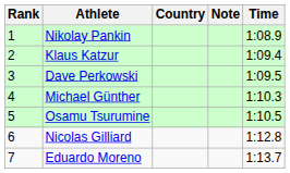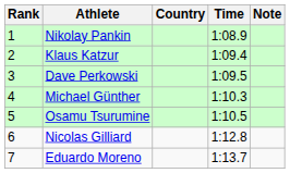 <table class="wikitable sortable">
 <tr>
 <th>Rank</th>
 <th>Athlete</th>
 <th>Country</th>
+<th>Time</th>
 <th>Note</th>
-<th>Time</th>
 </tr>
 <tr bgcolor=#CCFFCC>
 <td>1</td>
 <td><a href='#'>Nikolay Pankin</a></td>
 <td></td>
+<td>1:08.9</td>
 <td></td>
-<td>1:08.9</td>
 </tr>
 <tr bgcolor=#CCFFCC>
 <td>2</td>
 <td><a href='#'>Klaus Katzur</a></td>
 <td></td>
+<td>1:09.4</td>
 <td></td>
-<td>1:09.4</td>
 </tr>
 <tr bgcolor=#CCFFCC>
 <td>3</td>
 <td><a href='#'>Dave Perkowski</a></td>
 <td></td>
+<td>1:09.5</td>
 <td></td>
-<td>1:09.5</td>
 </tr>
 <tr bgcolor=#CCFFCC>
 <td>4</td>
 <td><a href='#'>Michael Günther</a></td>
 <td></td>
+<td>1:10.3</td>
 <td></td>
-<td>1:10.3</td>
 </tr>
 <tr bgcolor=#CCFFCC>
 <td>5</td>
 <td><a href='#'>Osamu Tsurumine</a></td>
 <td></td>
+<td>1:10.5</td>
 <td></td>
-<td>1:10.5</td>
 </tr>
 <tr>
 <td>6</td>
 <td><a href='#'>Nicolas Gilliard</a></td>
 <td></td>
+<td>1:12.8</td>
 <td></td>
-<td>1:12.8</td>
 </tr>
 <tr>
 <td>7</td>
 <td><a href='#'>Eduardo Moreno</a></td>
 <td></td>
+<td>1:13.7</td>
 <td></td>
-<td>1:13.7</td>
 </tr>
 </table>
